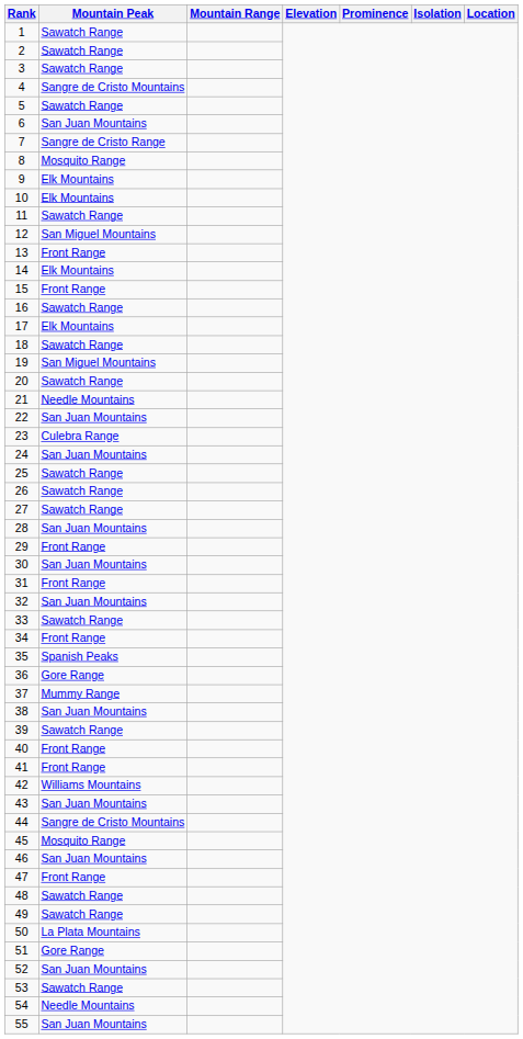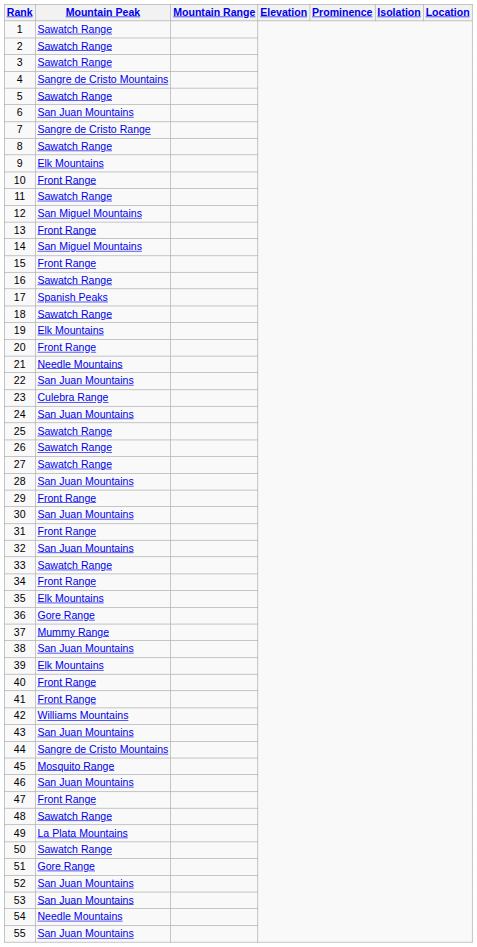 <table class="wikitable sortable">
 <tr>
 <th><a href='#'>Rank</a></th>
 <th><a href='#'>Mountain Peak</a></th>
 <th><a href='#'>Mountain Range</a></th>
 <th><a href='#'>Elevation</a></th>
 <th><a href='#'>Prominence</a></th>
 <th><a href='#'>Isolation</a></th>
 <th><a href='#'>Location</a></th>
 </tr>
 <tr>
 <td align=center>1<br></td>
 <td><a href='#'>Sawatch Range</a><br></td>
 <td></td>
 </tr>
 <tr>
 <td align=center>2<br></td>
 <td><a href='#'>Sawatch Range</a><br></td>
 <td></td>
 </tr>
 <tr>
 <td align=center>3<br></td>
 <td><a href='#'>Sawatch Range</a><br></td>
 <td></td>
 </tr>
 <tr>
 <td align=center>4<br></td>
 <td><a href='#'>Sangre de Cristo Mountains</a><br></td>
 <td></td>
 </tr>
 <tr>
 <td align=center>5<br></td>
 <td><a href='#'>Sawatch Range</a><br></td>
 <td></td>
 </tr>
 <tr>
 <td align=center>6<br></td>
 <td><a href='#'>San Juan Mountains</a><br></td>
 <td></td>
 </tr>
 <tr>
 <td align=center>7<br></td>
 <td><a href='#'>Sangre de Cristo Range</a><br></td>
 <td></td>
 </tr>
 <tr>
 <td align=center>8<br></td>
-<td><a href='#'>Mosquito Range</a><br></td>
+<td><a href='#'>Sawatch Range</a><br></td>
 <td></td>
 </tr>
 <tr>
 <td align=center>9<br></td>
 <td><a href='#'>Elk Mountains</a><br></td>
 <td></td>
 </tr>
 <tr>
 <td align=center>10<br></td>
-<td><a href='#'>Elk Mountains</a><br></td>
+<td><a href='#'>Front Range</a><br></td>
 <td></td>
 </tr>
 <tr>
 <td align=center>11<br></td>
 <td><a href='#'>Sawatch Range</a><br></td>
 <td></td>
 </tr>
 <tr>
 <td align=center>12<br></td>
 <td><a href='#'>San Miguel Mountains</a><br></td>
 <td></td>
 </tr>
 <tr>
 <td align=center>13<br></td>
 <td><a href='#'>Front Range</a><br></td>
 <td></td>
 </tr>
 <tr>
 <td align=center>14<br></td>
-<td><a href='#'>Elk Mountains</a><br></td>
+<td><a href='#'>San Miguel Mountains</a><br></td>
 <td></td>
 </tr>
 <tr>
 <td align=center>15<br></td>
 <td><a href='#'>Front Range</a><br></td>
 <td></td>
 </tr>
 <tr>
 <td align=center>16<br></td>
 <td><a href='#'>Sawatch Range</a><br></td>
 <td></td>
 </tr>
 <tr>
 <td align=center>17<br></td>
-<td><a href='#'>Elk Mountains</a><br></td>
+<td><a href='#'>Spanish Peaks</a><br></td>
 <td></td>
 </tr>
 <tr>
 <td align=center>18<br></td>
 <td><a href='#'>Sawatch Range</a><br></td>
 <td></td>
 </tr>
 <tr>
 <td align=center>19<br></td>
-<td><a href='#'>San Miguel Mountains</a><br></td>
+<td><a href='#'>Elk Mountains</a><br></td>
 <td></td>
 </tr>
 <tr>
 <td align=center>20<br></td>
-<td><a href='#'>Sawatch Range</a><br></td>
+<td><a href='#'>Front Range</a><br></td>
 <td></td>
 </tr>
 <tr>
 <td align=center>21<br></td>
 <td><a href='#'>Needle Mountains</a><br></td>
 <td></td>
 </tr>
 <tr>
 <td align=center>22<br></td>
 <td><a href='#'>San Juan Mountains</a><br></td>
 <td></td>
 </tr>
 <tr>
 <td align=center>23<br></td>
 <td><a href='#'>Culebra Range</a><br></td>
 <td></td>
 </tr>
 <tr>
 <td align=center>24<br></td>
 <td><a href='#'>San Juan Mountains</a><br></td>
 <td></td>
 </tr>
 <tr>
 <td align=center>25<br></td>
 <td><a href='#'>Sawatch Range</a><br></td>
 <td></td>
 </tr>
 <tr>
 <td align=center>26<br></td>
 <td><a href='#'>Sawatch Range</a><br></td>
 <td></td>
 </tr>
 <tr>
 <td align=center>27<br></td>
 <td><a href='#'>Sawatch Range</a><br></td>
 <td></td>
 </tr>
 <tr>
 <td align=center>28<br></td>
 <td><a href='#'>San Juan Mountains</a><br></td>
 <td></td>
 </tr>
 <tr>
 <td align=center>29<br></td>
 <td><a href='#'>Front Range</a><br></td>
 <td></td>
 </tr>
 <tr>
 <td align=center>30<br></td>
 <td><a href='#'>San Juan Mountains</a><br></td>
 <td></td>
 </tr>
 <tr>
 <td align=center>31<br></td>
 <td><a href='#'>Front Range</a><br></td>
 <td></td>
 </tr>
 <tr>
 <td align=center>32<br></td>
 <td><a href='#'>San Juan Mountains</a><br></td>
 <td></td>
 </tr>
 <tr>
 <td align=center>33<br></td>
 <td><a href='#'>Sawatch Range</a><br></td>
 <td></td>
 </tr>
 <tr>
 <td align=center>34<br></td>
 <td><a href='#'>Front Range</a><br></td>
 <td></td>
 </tr>
 <tr>
 <td align=center>35<br></td>
-<td><a href='#'>Spanish Peaks</a><br></td>
+<td><a href='#'>Elk Mountains</a><br></td>
 <td></td>
 </tr>
 <tr>
 <td align=center>36<br></td>
 <td><a href='#'>Gore Range</a><br></td>
 <td></td>
 </tr>
 <tr>
 <td align=center>37<br></td>
 <td><a href='#'>Mummy Range</a><br></td>
 <td></td>
 </tr>
 <tr>
 <td align=center>38<br></td>
 <td><a href='#'>San Juan Mountains</a><br></td>
 <td></td>
 </tr>
 <tr>
 <td align=center>39<br></td>
-<td><a href='#'>Sawatch Range</a><br></td>
+<td><a href='#'>Elk Mountains</a><br></td>
 <td></td>
 </tr>
 <tr>
 <td align=center>40<br></td>
 <td><a href='#'>Front Range</a><br></td>
 <td></td>
 </tr>
 <tr>
 <td align=center>41<br></td>
 <td><a href='#'>Front Range</a><br></td>
 <td></td>
 </tr>
 <tr>
 <td align=center>42<br></td>
 <td><a href='#'>Williams Mountains</a><br></td>
 <td></td>
 </tr>
 <tr>
 <td align=center>43<br></td>
 <td><a href='#'>San Juan Mountains</a><br></td>
 <td></td>
 </tr>
 <tr>
 <td align=center>44<br></td>
 <td><a href='#'>Sangre de Cristo Mountains</a><br></td>
 <td></td>
 </tr>
 <tr>
 <td align=center>45<br></td>
 <td><a href='#'>Mosquito Range</a><br></td>
 <td></td>
 </tr>
 <tr>
 <td align=center>46<br></td>
 <td><a href='#'>San Juan Mountains</a><br></td>
 <td></td>
 </tr>
 <tr>
 <td align=center>47<br></td>
 <td><a href='#'>Front Range</a><br></td>
 <td></td>
 </tr>
 <tr>
 <td align=center>48<br></td>
 <td><a href='#'>Sawatch Range</a><br></td>
 <td></td>
 </tr>
 <tr>
 <td align=center>49<br></td>
-<td><a href='#'>Sawatch Range</a><br></td>
+<td><a href='#'>La Plata Mountains</a><br></td>
 <td></td>
 </tr>
 <tr>
 <td align=center>50<br></td>
-<td><a href='#'>La Plata Mountains</a><br></td>
+<td><a href='#'>Sawatch Range</a><br></td>
 <td></td>
 </tr>
 <tr>
 <td align=center>51<br></td>
 <td><a href='#'>Gore Range</a><br></td>
 <td></td>
 </tr>
 <tr>
 <td align=center>52<br></td>
 <td><a href='#'>San Juan Mountains</a><br></td>
 <td></td>
 </tr>
 <tr>
 <td align=center>53<br></td>
-<td><a href='#'>Sawatch Range</a><br></td>
+<td><a href='#'>San Juan Mountains</a><br></td>
 <td></td>
 </tr>
 <tr>
 <td align=center>54<br></td>
 <td><a href='#'>Needle Mountains</a><br></td>
 <td></td>
 </tr>
 <tr>
 <td align=center>55<br></td>
 <td><a href='#'>San Juan Mountains</a><br></td>
 <td></td>
 </tr>
 </table>
